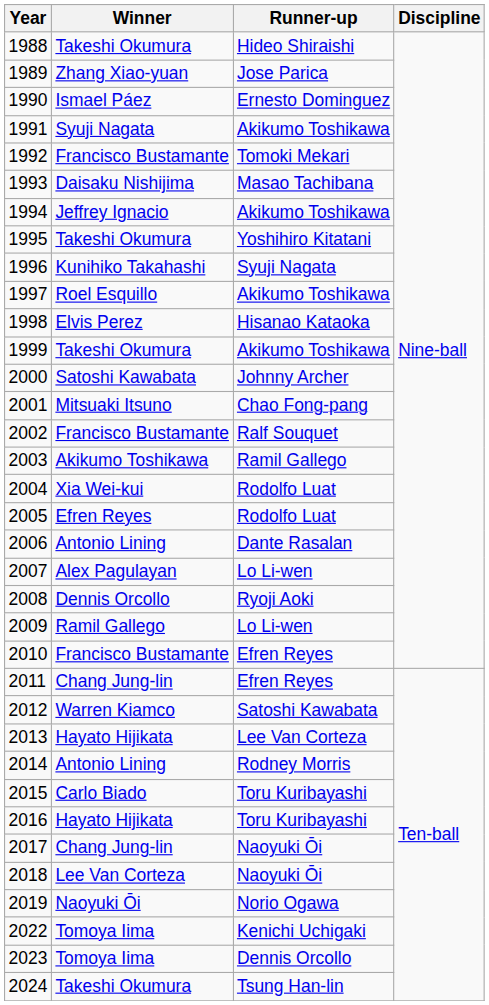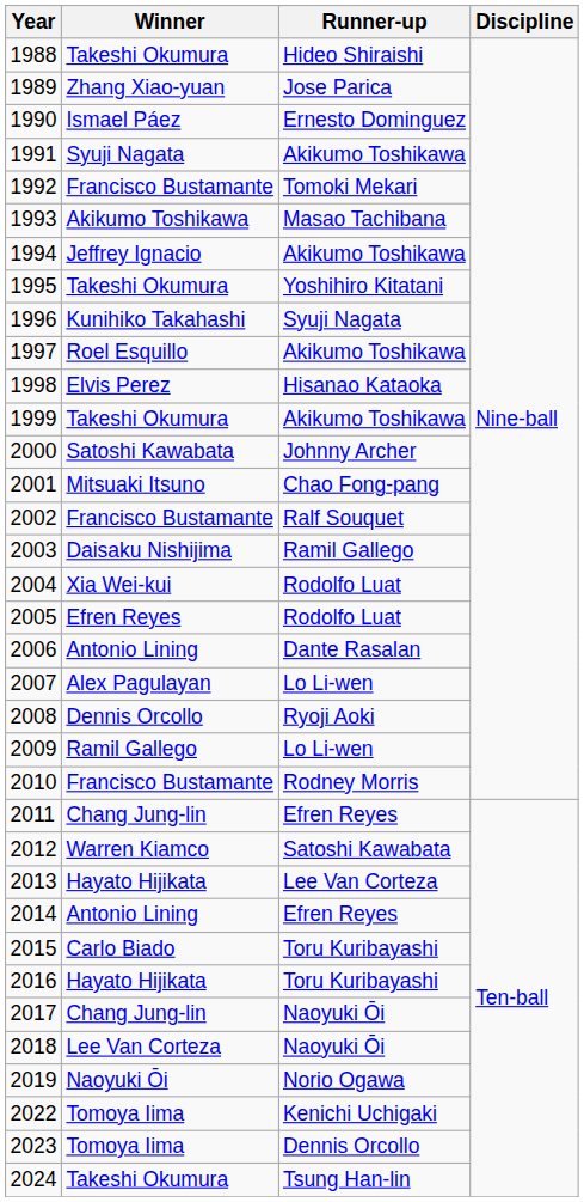 <table class="wikitable sortable">
 <tr bgcolor="#efefef">
 <th>Year</th>
 <th class="unsortable">Winner</th>
 <th>Runner-up</th>
 <th>Discipline</th>
 </tr>
 <tr>
 <td>1988</td>
 <td> <a href='#'>Takeshi Okumura</a></td>
 <td> <a href='#'>Hideo Shiraishi</a></td>
 <td rowspan="23"><a href='#'>Nine-ball</a></td>
 </tr>
 <tr>
 <td>1989</td>
 <td> <a href='#'>Zhang Xiao-yuan</a></td>
 <td> <a href='#'>Jose Parica</a></td>
 </tr>
 <tr>
 <td>1990</td>
 <td> <a href='#'>Ismael Páez</a></td>
 <td> <a href='#'>Ernesto Dominguez</a></td>
 </tr>
 <tr>
 <td>1991</td>
 <td> <a href='#'>Syuji Nagata</a></td>
 <td> <a href='#'>Akikumo Toshikawa</a></td>
 </tr>
 <tr>
 <td>1992</td>
 <td> <a href='#'>Francisco Bustamante</a></td>
 <td> <a href='#'>Tomoki Mekari</a></td>
 </tr>
 <tr>
 <td>1993</td>
-<td> <a href='#'>Daisaku Nishijima</a></td>
+<td> <a href='#'>Akikumo Toshikawa</a></td>
 <td> <a href='#'>Masao Tachibana</a></td>
 </tr>
 <tr>
 <td>1994</td>
 <td> <a href='#'>Jeffrey Ignacio</a></td>
 <td> <a href='#'>Akikumo Toshikawa</a></td>
 </tr>
 <tr>
 <td>1995</td>
 <td> <a href='#'>Takeshi Okumura</a> </td>
 <td> <a href='#'>Yoshihiro Kitatani</a></td>
 </tr>
 <tr>
 <td>1996</td>
 <td> <a href='#'>Kunihiko Takahashi</a></td>
 <td> <a href='#'>Syuji Nagata</a></td>
 </tr>
 <tr>
 <td>1997</td>
 <td> <a href='#'>Roel Esquillo</a></td>
 <td> <a href='#'>Akikumo Toshikawa</a></td>
 </tr>
 <tr>
 <td>1998</td>
 <td> <a href='#'>Elvis Perez</a></td>
 <td> <a href='#'>Hisanao Kataoka</a></td>
 </tr>
 <tr>
 <td>1999</td>
 <td> <a href='#'>Takeshi Okumura</a> </td>
 <td> <a href='#'>Akikumo Toshikawa</a></td>
 </tr>
 <tr>
 <td>2000</td>
 <td> <a href='#'>Satoshi Kawabata</a></td>
 <td> <a href='#'>Johnny Archer</a></td>
 </tr>
 <tr>
 <td>2001</td>
 <td> <a href='#'>Mitsuaki Itsuno</a></td>
 <td> <a href='#'>Chao Fong-pang</a></td>
 </tr>
 <tr>
 <td>2002</td>
 <td> <a href='#'>Francisco Bustamante</a> </td>
 <td> <a href='#'>Ralf Souquet</a></td>
 </tr>
 <tr>
 <td>2003</td>
-<td> <a href='#'>Akikumo Toshikawa</a></td>
+<td> <a href='#'>Daisaku Nishijima</a></td>
 <td> <a href='#'>Ramil Gallego</a></td>
 </tr>
 <tr>
 <td>2004</td>
 <td> <a href='#'>Xia Wei-kui</a></td>
 <td> <a href='#'>Rodolfo Luat</a></td>
 </tr>
 <tr>
 <td>2005</td>
 <td> <a href='#'>Efren Reyes</a></td>
 <td> <a href='#'>Rodolfo Luat</a></td>
 </tr>
 <tr>
 <td>2006</td>
 <td> <a href='#'>Antonio Lining</a></td>
 <td> <a href='#'>Dante Rasalan</a></td>
 </tr>
 <tr>
 <td>2007</td>
 <td> <a href='#'>Alex Pagulayan</a></td>
 <td> <a href='#'>Lo Li-wen</a></td>
 </tr>
 <tr>
 <td>2008</td>
 <td> <a href='#'>Dennis Orcollo</a></td>
 <td> <a href='#'>Ryoji Aoki</a></td>
 </tr>
 <tr>
 <td>2009</td>
 <td> <a href='#'>Ramil Gallego</a></td>
 <td> <a href='#'>Lo Li-wen</a></td>
 </tr>
 <tr>
 <td>2010</td>
 <td> <a href='#'>Francisco Bustamante</a> </td>
-<td> <a href='#'>Efren Reyes</a></td>
+<td> <a href='#'>Rodney Morris</a></td>
 </tr>
 <tr>
 <td>2011</td>
 <td> <a href='#'>Chang Jung-lin</a></td>
 <td> <a href='#'>Efren Reyes</a></td>
 <td rowspan="14"><a href='#'>Ten-ball</a></td>
 </tr>
 <tr>
 <td>2012</td>
 <td> <a href='#'>Warren Kiamco</a></td>
 <td> <a href='#'>Satoshi Kawabata</a></td>
 </tr>
 <tr>
 <td>2013</td>
 <td> <a href='#'>Hayato Hijikata</a></td>
 <td> <a href='#'>Lee Van Corteza</a></td>
 </tr>
 <tr>
 <td>2014</td>
 <td> <a href='#'>Antonio Lining</a> </td>
-<td> <a href='#'>Rodney Morris</a></td>
+<td> <a href='#'>Efren Reyes</a></td>
 </tr>
 <tr>
 <td>2015</td>
 <td> <a href='#'>Carlo Biado</a></td>
 <td> <a href='#'>Toru Kuribayashi</a></td>
 </tr>
 <tr>
 <td>2016</td>
 <td> <a href='#'>Hayato Hijikata</a> </td>
 <td> <a href='#'>Toru Kuribayashi</a></td>
 </tr>
 <tr>
 <td>2017</td>
 <td> <a href='#'>Chang Jung-lin</a> </td>
 <td> <a href='#'>Naoyuki Ōi</a></td>
 </tr>
 <tr>
 <td>2018</td>
 <td> <a href='#'>Lee Van Corteza</a></td>
 <td> <a href='#'>Naoyuki Ōi</a></td>
 </tr>
 <tr>
 <td>2019</td>
 <td> <a href='#'>Naoyuki Ōi</a></td>
 <td> <a href='#'>Norio Ogawa</a></td>
 </tr>
 <tr>
 <td>2022</td>
 <td> <a href='#'>Tomoya Iima</a></td>
 <td> <a href='#'>Kenichi Uchigaki</a></td>
 </tr>
 <tr>
 <td>2023</td>
 <td> <a href='#'>Tomoya Iima</a> </td>
 <td> <a href='#'>Dennis Orcollo</a></td>
 </tr>
 <tr>
 <td>2024</td>
 <td> <a href='#'>Takeshi Okumura</a> </td>
 <td> <a href='#'>Tsung Han-lin</a></td>
 </tr>
 </table>
